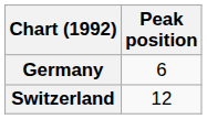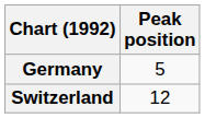 <table class="wikitable sortable plainrowheaders">
 <tr>
 <th scope="col">Chart (1992)</th>
 <th scope="col">Peak<br>position</th>
 </tr>
 <tr>
 <th scope="row">Germany</th>
-<td style="text-align:center;">6</td>
+<td style="text-align:center;">5</td>
 </tr>
 <tr>
 <th scope="row">Switzerland</th>
 <td style="text-align:center;">12</td>
 </tr>
 </table>
